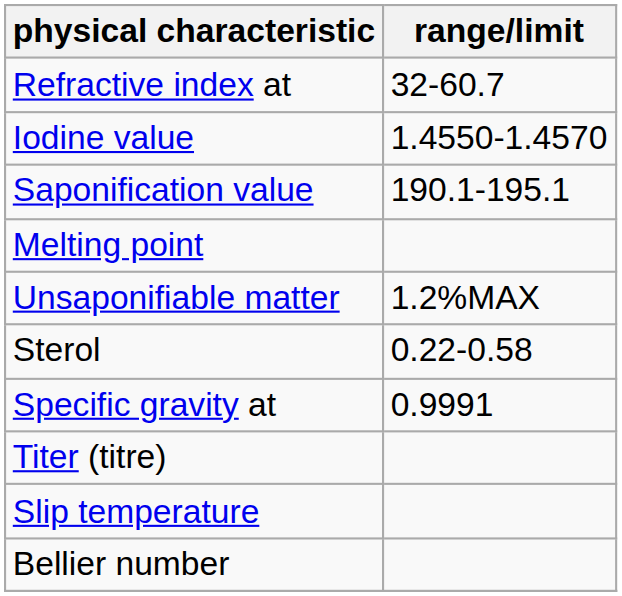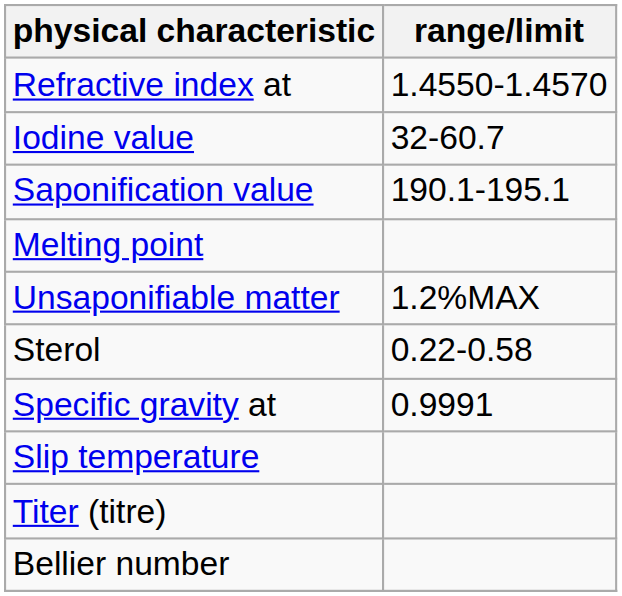 <table class="wikitable">
 <tr>
 <th>physical characteristic</th>
 <th>range/limit</th>
 </tr>
 <tr>
 <td><a href='#'>Refractive index</a> at </td>
-<td>32-60.7</td>
+<td>1.4550-1.4570</td>
 </tr>
 <tr>
 <td><a href='#'>Iodine value</a></td>
-<td>1.4550-1.4570</td>
+<td>32-60.7</td>
 </tr>
 <tr>
 <td><a href='#'>Saponification value</a></td>
 <td>190.1-195.1</td>
 </tr>
 <tr>
 <td><a href='#'>Melting point</a></td>
 <td></td>
 </tr>
 <tr>
 <td><a href='#'>Unsaponifiable matter</a></td>
 <td>1.2%MAX</td>
 </tr>
 <tr>
 <td>Sterol</td>
 <td>0.22-0.58</td>
 </tr>
 <tr>
 <td><a href='#'>Specific gravity</a> at </td>
 <td>0.9991</td>
 </tr>
 <tr>
-<td><a href='#'>Titer</a> (titre)</td>
+<td><a href='#'>Slip temperature</a></td>
 <td></td>
 </tr>
 <tr>
-<td><a href='#'>Slip temperature</a></td>
+<td><a href='#'>Titer</a> (titre)</td>
 <td></td>
 </tr>
 <tr>
 <td>Bellier number</td>
 <td></td>
 </tr>
 <tr>
 </tr>
 </table>
